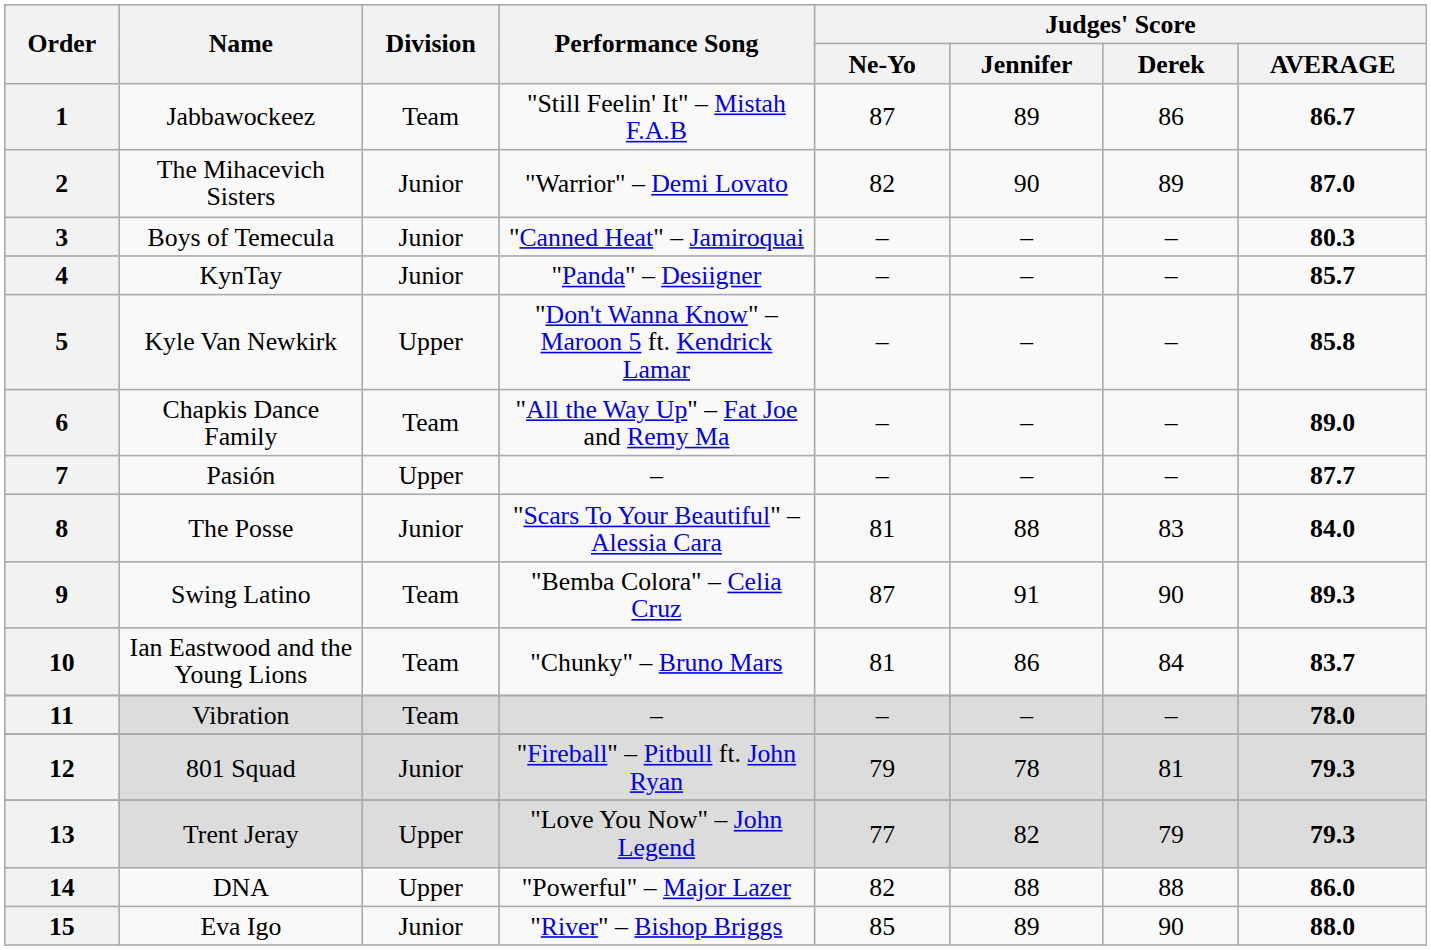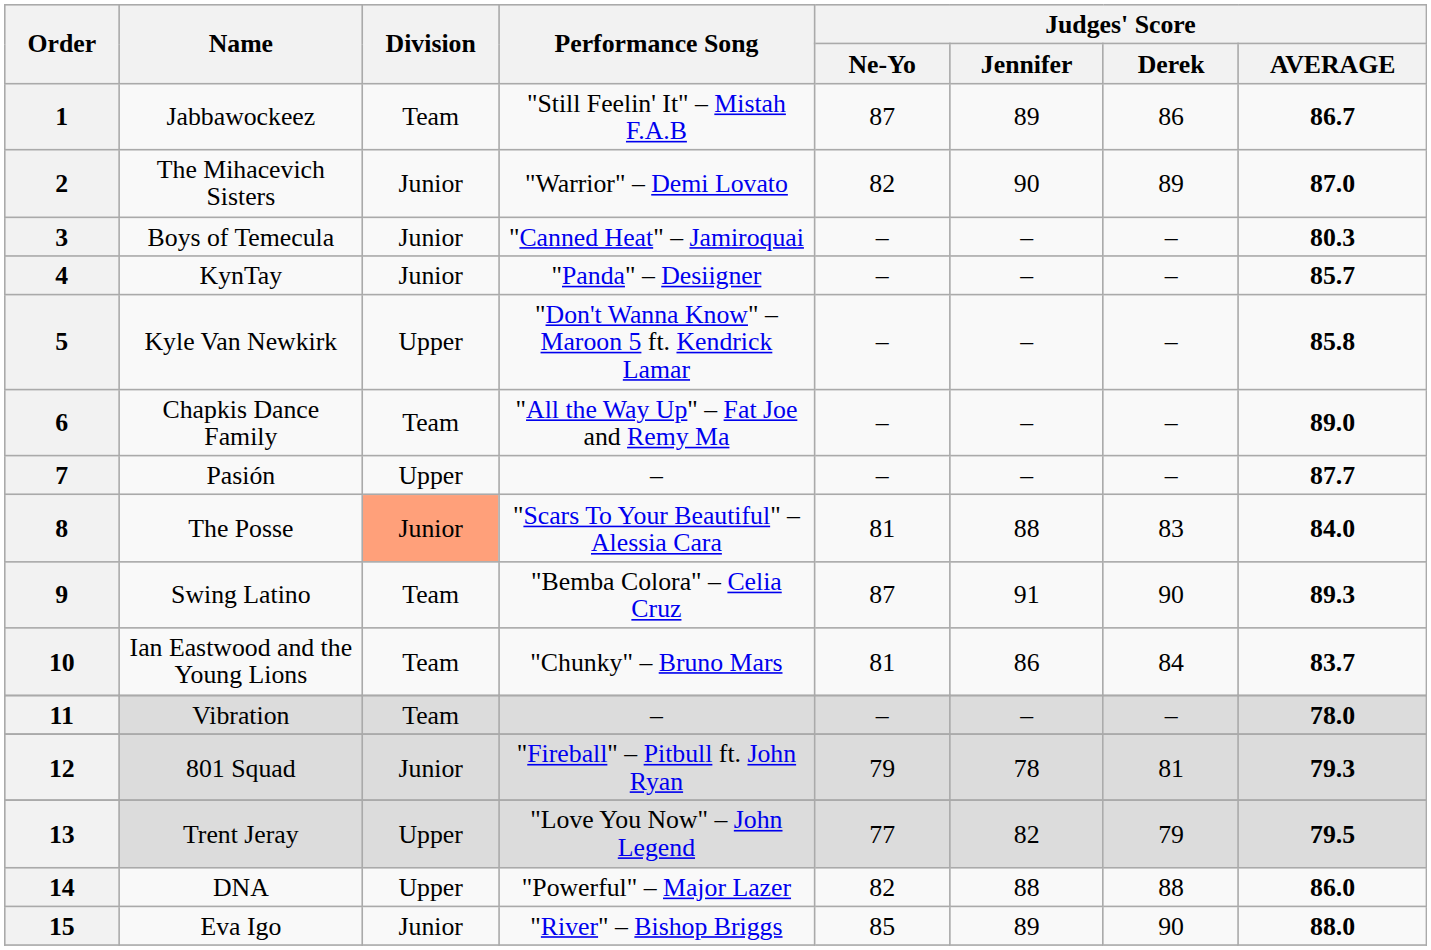 <table class="wikitable" style="text-align:center; line-height:17px; width:100%;">
 <tr>
 <th scope="col" rowspan="2" style="width:04%;">Order</th>
 <th scope="col" rowspan="2" style="width:10%;">Name</th>
 <th scope="col" rowspan="2" style="width:04%;">Division</th>
 <th scope="col" rowspan="2" style="width:14%;">Performance Song</th>
 <th scope="col" colspan="4" style="width:24%;">Judges' Score</th>
 </tr>
 <tr>
 <th style="width:06%;">Ne-Yo</th>
 <th style="width:06%;">Jennifer</th>
 <th style="width:06%;">Derek</th>
 <th style="width:06%;">AVERAGE</th>
 </tr>
 <tr>
 <th>1</th>
 <td>Jabbawockeez</td>
 <td>Team</td>
 <td>"Still Feelin' It" – <a href='#'>Mistah F.A.B</a></td>
 <td>87</td>
 <td>89</td>
 <td>86</td>
 <td><strong>86.7</strong></td>
 </tr>
 <tr>
 <th>2</th>
 <td>The Mihacevich Sisters</td>
 <td>Junior</td>
 <td>"Warrior" – <a href='#'>Demi Lovato</a></td>
 <td>82</td>
 <td>90</td>
 <td>89</td>
 <td><strong>87.0</strong></td>
 </tr>
 <tr>
 <th>3</th>
 <td>Boys of Temecula</td>
 <td>Junior</td>
 <td>"<a href='#'>Canned Heat</a>" – <a href='#'>Jamiroquai</a></td>
 <td>–</td>
 <td>–</td>
 <td>–</td>
 <td><strong>80.3</strong></td>
 </tr>
 <tr>
 <th>4</th>
 <td>KynTay</td>
 <td>Junior</td>
 <td>"<a href='#'>Panda</a>" – <a href='#'>Desiigner</a></td>
 <td>–</td>
 <td>–</td>
 <td>–</td>
 <td><strong>85.7</strong></td>
 </tr>
 <tr>
 <th>5</th>
 <td>Kyle Van Newkirk</td>
 <td>Upper</td>
 <td>"<a href='#'>Don't Wanna Know</a>" – <a href='#'>Maroon 5</a> ft. <a href='#'>Kendrick Lamar</a></td>
 <td>–</td>
 <td>–</td>
 <td>–</td>
 <td><strong>85.8</strong></td>
 </tr>
 <tr>
 <th>6</th>
 <td>Chapkis Dance Family</td>
 <td>Team</td>
 <td>"<a href='#'>All the Way Up</a>" – <a href='#'>Fat Joe</a> and <a href='#'>Remy Ma</a></td>
 <td>–</td>
 <td>–</td>
 <td>–</td>
 <td><strong>89.0</strong></td>
 </tr>
 <tr>
 <th>7</th>
 <td>Pasión</td>
 <td>Upper</td>
 <td>–</td>
 <td>–</td>
 <td>–</td>
 <td>–</td>
 <td><strong>87.7</strong></td>
 </tr>
 <tr>
 <th>8</th>
 <td>The Posse</td>
-<td>Junior</td>
+<td style="background: lightsalmon;">Junior</td>
 <td>"<a href='#'>Scars To Your Beautiful</a>" – <a href='#'>Alessia Cara</a></td>
 <td>81</td>
 <td>88</td>
 <td>83</td>
 <td><strong>84.0</strong></td>
 </tr>
 <tr>
 <th>9</th>
 <td>Swing Latino</td>
 <td>Team</td>
 <td>"Bemba Colora" – <a href='#'>Celia Cruz</a></td>
 <td>87</td>
 <td>91</td>
 <td>90</td>
 <td><strong>89.3</strong></td>
 </tr>
 <tr>
 <th>10</th>
 <td>Ian Eastwood and the Young Lions</td>
 <td>Team</td>
 <td>"Chunky" – <a href='#'>Bruno Mars</a></td>
 <td>81</td>
 <td>86</td>
 <td>84</td>
 <td><strong>83.7</strong></td>
 </tr>
 <tr>
 </tr>
 <tr style="background:#DCDCDC;">
 <th>11</th>
 <td>Vibration</td>
 <td>Team</td>
 <td>–</td>
 <td>–</td>
 <td>–</td>
 <td>–</td>
 <td><strong>78.0</strong></td>
 </tr>
 <tr>
 </tr>
 <tr style="background:#DCDCDC;">
 <th>12</th>
 <td>801 Squad</td>
 <td>Junior</td>
 <td>"<a href='#'>Fireball</a>" – <a href='#'>Pitbull</a> ft. <a href='#'>John Ryan</a></td>
 <td>79</td>
 <td>78</td>
 <td>81</td>
 <td><strong>79.3</strong></td>
 </tr>
 <tr>
 </tr>
 <tr style="background:#DCDCDC;">
 <th>13</th>
 <td>Trent Jeray</td>
 <td>Upper</td>
 <td>"Love You Now" – <a href='#'>John Legend</a></td>
 <td>77</td>
 <td>82</td>
 <td>79</td>
-<td><strong>79.3</strong></td>
+<td><strong>79.5</strong></td>
 </tr>
 <tr>
 <th>14</th>
 <td>DNA</td>
 <td>Upper</td>
 <td>"Powerful" – <a href='#'>Major Lazer</a></td>
 <td>82</td>
 <td>88</td>
 <td>88</td>
 <td><strong>86.0</strong></td>
 </tr>
 <tr>
 <th>15</th>
 <td>Eva Igo</td>
 <td>Junior</td>
 <td>"<a href='#'>River</a>" – <a href='#'>Bishop Briggs</a></td>
 <td>85</td>
 <td>89</td>
 <td>90</td>
 <td><strong>88.0</strong></td>
 </tr>
 </table>
